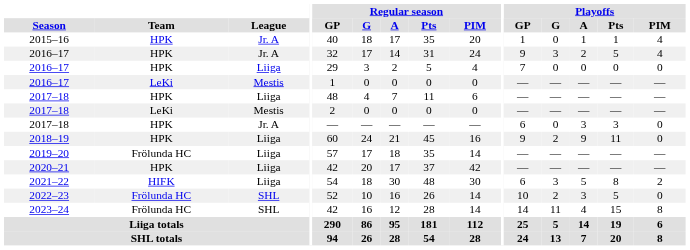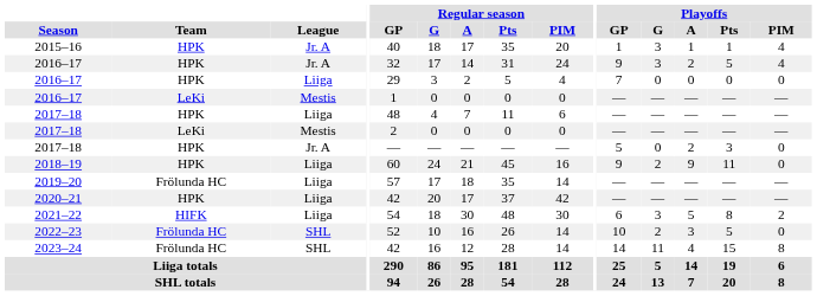 <table border="0" cellpadding="1" cellspacing="0" style="text-align:center; width:60em;">
 <tr bgcolor="#e0e0e0">
 <th colspan="3" bgcolor="#ffffff"></th>
 <th rowspan="99" bgcolor="#ffffff"></th>
 <th colspan="5"><a href='#'>Regular season</a></th>
 <th rowspan="99" bgcolor="#ffffff"></th>
 <th colspan="5"><a href='#'>Playoffs</a></th>
 </tr>
 <tr bgcolor="#e0e0e0">
 <th><a href='#'>Season</a></th>
 <th>Team</th>
 <th>League</th>
 <th>GP</th>
 <th><a href='#'>G</a></th>
 <th><a href='#'>A</a></th>
 <th><a href='#'>Pts</a></th>
 <th><a href='#'>PIM</a></th>
 <th>GP</th>
 <th>G</th>
 <th>A</th>
 <th>Pts</th>
 <th>PIM</th>
 </tr>
 <tr>
 <td>2015–16</td>
 <td><a href='#'>HPK</a></td>
 <td><a href='#'>Jr. A</a></td>
 <td>40</td>
 <td>18</td>
 <td>17</td>
 <td>35</td>
 <td>20</td>
 <td>1</td>
-<td>0</td>
+<td>3</td>
 <td>1</td>
 <td>1</td>
 <td>4</td>
 </tr>
 <tr bgcolor="#f0f0f0">
 <td>2016–17</td>
 <td>HPK</td>
 <td>Jr. A</td>
 <td>32</td>
 <td>17</td>
 <td>14</td>
 <td>31</td>
 <td>24</td>
 <td>9</td>
 <td>3</td>
 <td>2</td>
 <td>5</td>
 <td>4</td>
 </tr>
 <tr>
 <td><a href='#'>2016–17</a></td>
 <td>HPK</td>
 <td><a href='#'>Liiga</a></td>
 <td>29</td>
 <td>3</td>
 <td>2</td>
 <td>5</td>
 <td>4</td>
 <td>7</td>
 <td>0</td>
 <td>0</td>
 <td>0</td>
 <td>0</td>
 </tr>
 <tr bgcolor="#f0f0f0">
 <td><a href='#'>2016–17</a></td>
 <td><a href='#'>LeKi</a></td>
 <td><a href='#'>Mestis</a></td>
 <td>1</td>
 <td>0</td>
 <td>0</td>
 <td>0</td>
 <td>0</td>
 <td>—</td>
 <td>—</td>
 <td>—</td>
 <td>—</td>
 <td>—</td>
 </tr>
 <tr>
 <td><a href='#'>2017–18</a></td>
 <td>HPK</td>
 <td>Liiga</td>
 <td>48</td>
 <td>4</td>
 <td>7</td>
 <td>11</td>
 <td>6</td>
 <td>—</td>
 <td>—</td>
 <td>—</td>
 <td>—</td>
 <td>—</td>
 </tr>
 <tr bgcolor="#f0f0f0">
 <td><a href='#'>2017–18</a></td>
 <td>LeKi</td>
 <td>Mestis</td>
 <td>2</td>
 <td>0</td>
 <td>0</td>
 <td>0</td>
 <td>0</td>
 <td>—</td>
 <td>—</td>
 <td>—</td>
 <td>—</td>
 <td>—</td>
 </tr>
 <tr>
 <td>2017–18</td>
 <td>HPK</td>
 <td>Jr. A</td>
 <td>—</td>
 <td>—</td>
 <td>—</td>
 <td>—</td>
 <td>—</td>
-<td>6</td>
+<td>5</td>
 <td>0</td>
-<td>3</td>
+<td>2</td>
 <td>3</td>
 <td>0</td>
 </tr>
 <tr bgcolor="#f0f0f0">
 <td><a href='#'>2018–19</a></td>
 <td>HPK</td>
 <td>Liiga</td>
 <td>60</td>
 <td>24</td>
 <td>21</td>
 <td>45</td>
 <td>16</td>
 <td>9</td>
 <td>2</td>
 <td>9</td>
 <td>11</td>
 <td>0</td>
 </tr>
 <tr>
 <td><a href='#'>2019–20</a></td>
 <td>Frölunda HC</td>
 <td>Liiga</td>
 <td>57</td>
 <td>17</td>
 <td>18</td>
 <td>35</td>
 <td>14</td>
 <td>—</td>
 <td>—</td>
 <td>—</td>
 <td>—</td>
 <td>—</td>
 </tr>
 <tr bgcolor="#f0f0f0">
 <td><a href='#'>2020–21</a></td>
 <td>HPK</td>
 <td>Liiga</td>
 <td>42</td>
 <td>20</td>
 <td>17</td>
 <td>37</td>
 <td>42</td>
 <td>—</td>
 <td>—</td>
 <td>—</td>
 <td>—</td>
 <td>—</td>
 </tr>
 <tr>
 <td><a href='#'>2021–22</a></td>
 <td><a href='#'>HIFK</a></td>
 <td>Liiga</td>
 <td>54</td>
 <td>18</td>
 <td>30</td>
 <td>48</td>
 <td>30</td>
 <td>6</td>
 <td>3</td>
 <td>5</td>
 <td>8</td>
 <td>2</td>
 </tr>
 <tr bgcolor="#f0f0f0">
 <td><a href='#'>2022–23</a></td>
 <td><a href='#'>Frölunda HC</a></td>
 <td><a href='#'>SHL</a></td>
 <td>52</td>
 <td>10</td>
 <td>16</td>
 <td>26</td>
 <td>14</td>
 <td>10</td>
 <td>2</td>
 <td>3</td>
 <td>5</td>
 <td>0</td>
 </tr>
 <tr>
 <td><a href='#'>2023–24</a></td>
 <td>Frölunda HC</td>
 <td>SHL</td>
 <td>42</td>
 <td>16</td>
 <td>12</td>
 <td>28</td>
 <td>14</td>
 <td>14</td>
 <td>11</td>
 <td>4</td>
 <td>15</td>
 <td>8</td>
 </tr>
 <tr bgcolor="#e0e0e0">
 <th colspan="3">Liiga totals</th>
 <th>290</th>
 <th>86</th>
 <th>95</th>
 <th>181</th>
 <th>112</th>
 <th>25</th>
 <th>5</th>
 <th>14</th>
 <th>19</th>
 <th>6</th>
 </tr>
 <tr bgcolor="#e0e0e0">
 <th colspan="3">SHL totals</th>
 <th>94</th>
 <th>26</th>
 <th>28</th>
 <th>54</th>
 <th>28</th>
 <th>24</th>
 <th>13</th>
 <th>7</th>
 <th>20</th>
 <th>8</th>
 </tr>
 </table>
